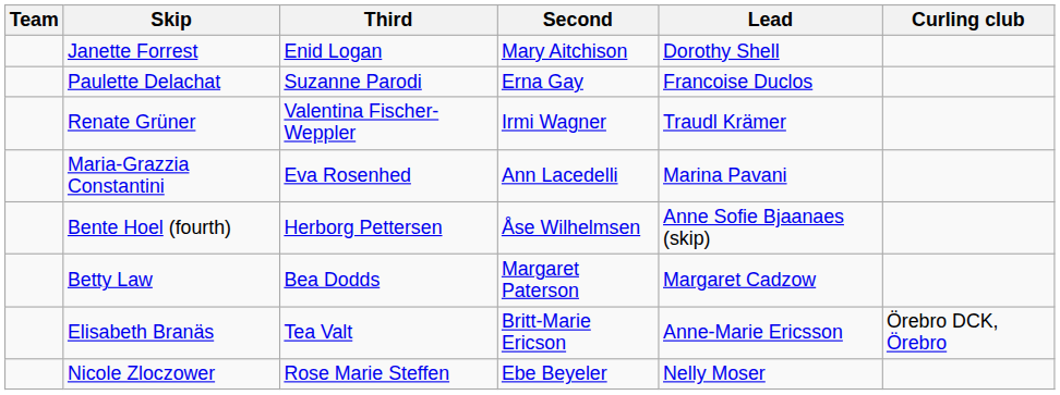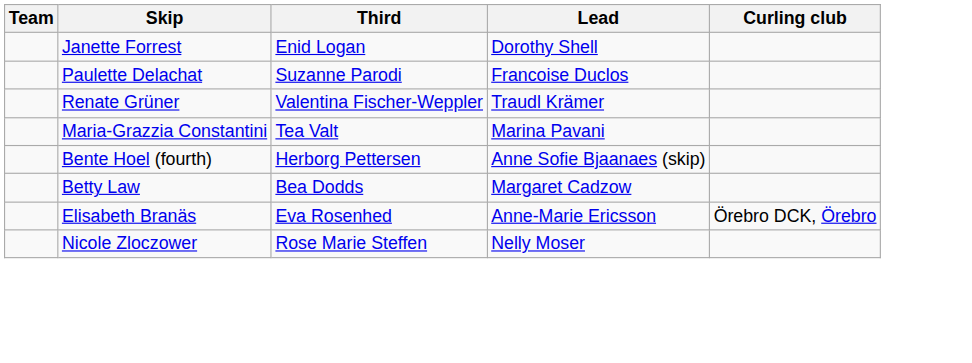 <table class="wikitable">
 <tr>
 <th>Team</th>
 <th>Skip</th>
 <th>Third</th>
-<th>Second</th>
 <th>Lead</th>
 <th>Curling club</th>
 </tr>
 <tr>
 <td></td>
 <td><a href='#'>Janette Forrest</a></td>
 <td><a href='#'>Enid Logan</a></td>
-<td><a href='#'>Mary Aitchison</a></td>
 <td><a href='#'>Dorothy Shell</a></td>
 <td></td>
 </tr>
 <tr>
 <td></td>
 <td><a href='#'>Paulette Delachat</a></td>
 <td><a href='#'>Suzanne Parodi</a></td>
-<td><a href='#'>Erna Gay</a></td>
 <td><a href='#'>Francoise Duclos</a></td>
 <td></td>
 </tr>
 <tr>
 <td></td>
 <td><a href='#'>Renate Grüner</a></td>
 <td><a href='#'>Valentina Fischer-Weppler</a></td>
-<td><a href='#'>Irmi Wagner</a></td>
 <td><a href='#'>Traudl Krämer</a></td>
 <td></td>
 </tr>
 <tr>
 <td></td>
 <td><a href='#'>Maria-Grazzia Constantini</a></td>
-<td><a href='#'>Eva Rosenhed</a></td>
-<td><a href='#'>Ann Lacedelli</a></td>
+<td><a href='#'>Tea Valt</a></td>
 <td><a href='#'>Marina Pavani</a></td>
 <td></td>
 </tr>
 <tr>
 <td></td>
 <td><a href='#'>Bente Hoel</a> (fourth)</td>
 <td><a href='#'>Herborg Pettersen</a></td>
-<td><a href='#'>Åse Wilhelmsen</a></td>
 <td><a href='#'>Anne Sofie Bjaanaes</a> (skip)</td>
 <td></td>
 </tr>
 <tr>
 <td></td>
 <td><a href='#'>Betty Law</a></td>
 <td><a href='#'>Bea Dodds</a></td>
-<td><a href='#'>Margaret Paterson</a></td>
 <td><a href='#'>Margaret Cadzow</a></td>
 <td></td>
 </tr>
 <tr>
 <td></td>
 <td><a href='#'>Elisabeth Branäs</a></td>
-<td><a href='#'>Tea Valt</a></td>
-<td><a href='#'>Britt-Marie Ericson</a></td>
+<td><a href='#'>Eva Rosenhed</a></td>
 <td><a href='#'>Anne-Marie Ericsson</a></td>
 <td>Örebro DCK, <a href='#'>Örebro</a></td>
 </tr>
 <tr>
 <td></td>
 <td><a href='#'>Nicole Zloczower</a></td>
 <td><a href='#'>Rose Marie Steffen</a></td>
-<td><a href='#'>Ebe Beyeler</a></td>
 <td><a href='#'>Nelly Moser</a></td>
 <td></td>
 </tr>
 </table>
